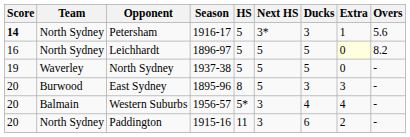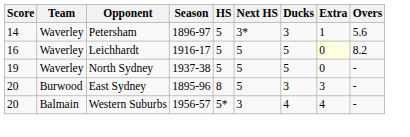 <table class="wikitable">
 <tr>
 <th>Score</th>
 <th>Team</th>
 <th>Opponent</th>
 <th>Season</th>
 <th>HS</th>
 <th>Next HS</th>
 <th>Ducks</th>
 <th>Extra</th>
 <th>Overs</th>
 </tr>
 <tr>
-<td><strong>14</strong></td>
-<td>North Sydney</td>
+<td>14</td>
+<td>Waverley</td>
 <td>Petersham</td>
-<td>1916-17</td>
+<td>1896-97</td>
 <td>5</td>
 <td>3*</td>
 <td>3</td>
 <td>1</td>
 <td>5.6</td>
 </tr>
 <tr>
 <td>16</td>
-<td>North Sydney</td>
+<td>Waverley</td>
 <td>Leichhardt</td>
-<td>1896-97</td>
+<td>1916-17</td>
 <td>5</td>
 <td>5</td>
 <td>5</td>
 <td style="background: lightyellow;">0</td>
 <td>8.2</td>
 </tr>
 <tr>
 <td>19</td>
 <td>Waverley</td>
 <td>North Sydney</td>
 <td>1937-38</td>
 <td>5</td>
 <td>5</td>
 <td>5</td>
 <td>0</td>
 <td>-</td>
 </tr>
 <tr>
 <td>20</td>
 <td>Burwood</td>
 <td>East Sydney</td>
 <td>1895-96</td>
 <td>8</td>
 <td>5</td>
 <td>3</td>
 <td>3</td>
 <td>-</td>
 </tr>
 <tr>
 <td>20</td>
 <td>Balmain</td>
 <td>Western Suburbs</td>
 <td>1956-57</td>
 <td>5*</td>
 <td>3</td>
 <td>4</td>
 <td>4</td>
 <td>-</td>
 </tr>
-<tr>
-<td>20</td>
-<td>North Sydney</td>
-<td>Paddington</td>
-<td>1915-16</td>
-<td>11</td>
-<td>3</td>
-<td>6</td>
-<td>2</td>
-<td>-</td>
-</tr>
 </table>
